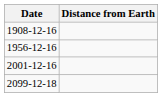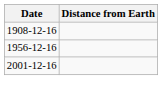 <table class="wikitable" style="text-align:left; float: left; margin: 0 20px 0 0; font-size: 0.9em;">
 <tr>
 <th>Date</th>
 <th>Distance from Earth</th>
 </tr>
 <tr>
 <td>1908-12-16</td>
 <td></td>
 </tr>
 <tr>
 <td>1956-12-16</td>
 <td></td>
 </tr>
 <tr>
 <td>2001-12-16</td>
 <td></td>
 </tr>
-<tr>
-<td>2099-12-18</td>
-<td></td>
-</tr>
 </table>
